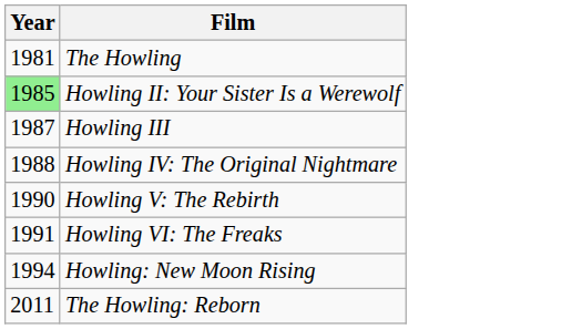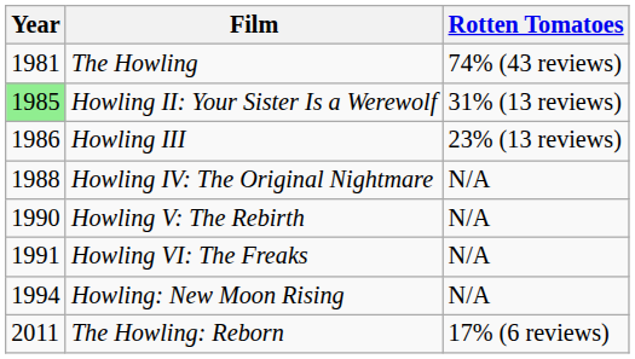 <table class="wikitable sortable">
 <tr>
 <th>Year</th>
 <th>Film</th>
+<th><a href='#'>Rotten Tomatoes</a></th>
 </tr>
 <tr>
 <td>1981</td>
 <td><em>The Howling</em></td>
+<td>74% (43 reviews)</td>
 </tr>
 <tr>
 <td style="background: lightgreen;">1985</td>
 <td><em>Howling II: Your Sister Is a Werewolf</em></td>
+<td>31% (13 reviews)</td>
 </tr>
 <tr>
-<td>1987</td>
+<td>1986</td>
 <td><em>Howling III</em></td>
+<td>23% (13 reviews)</td>
 </tr>
 <tr>
 <td>1988</td>
 <td><em>Howling IV: The Original Nightmare</em></td>
+<td>N/A</td>
 </tr>
 <tr>
 <td>1990</td>
 <td><em>Howling V: The Rebirth</em></td>
+<td>N/A</td>
 </tr>
 <tr>
 <td>1991</td>
 <td><em>Howling VI: The Freaks</em></td>
+<td>N/A</td>
 </tr>
 <tr>
 <td>1994</td>
 <td><em>Howling: New Moon Rising</em></td>
+<td>N/A</td>
 </tr>
 <tr>
 <td>2011</td>
 <td><em>The Howling: Reborn</em></td>
+<td>17% (6 reviews)</td>
 </tr>
 </table>
